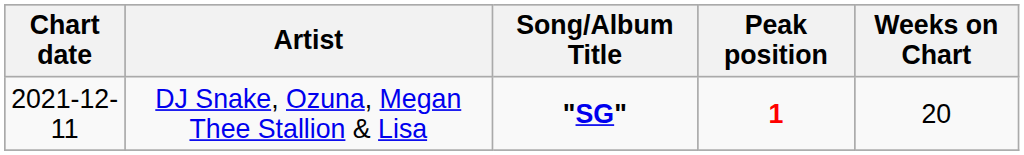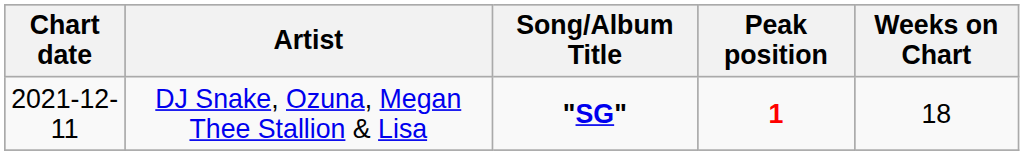 <table class="wikitable sortable" style="text-align:center">
 <tr>
 <th>Chart date</th>
 <th>Artist</th>
 <th>Song/Album Title</th>
 <th>Peak position</th>
 <th>Weeks on Chart</th>
 </tr>
 <tr>
 <td>2021-12-11</td>
 <td><a href='#'>DJ Snake</a>, <a href='#'>Ozuna</a>, <a href='#'>Megan Thee Stallion</a> & <a href='#'>Lisa</a></td>
 <td><strong>"<a href='#'>SG</a>"</strong></td>
 <td style="color:red;"><strong>1</strong></td>
-<td>20</td>
+<td>18</td>
 </tr>
 </table>
